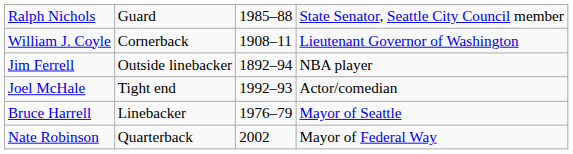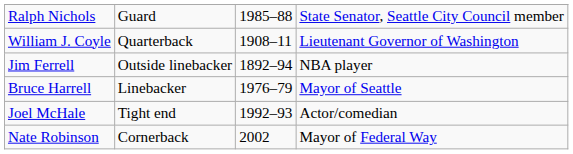 <table class="wikitable">
 <tr>
 </tr>
 <tr>
 <td><a href='#'>Ralph Nichols</a></td>
 <td>Guard</td>
 <td>1985–88</td>
 <td><a href='#'>State Senator</a>, <a href='#'>Seattle City Council</a> member</td>
 </tr>
 <tr>
 <td><a href='#'>William J. Coyle</a></td>
-<td>Cornerback</td>
+<td>Quarterback</td>
 <td>1908–11</td>
 <td><a href='#'>Lieutenant Governor of Washington</a></td>
 </tr>
 <tr>
 <td><a href='#'>Jim Ferrell</a></td>
 <td>Outside linebacker</td>
 <td>1892–94</td>
 <td>NBA player</td>
 </tr>
 <tr>
+<td><a href='#'>Bruce Harrell</a></td>
+<td>Linebacker</td>
+<td>1976–79</td>
+<td><a href='#'>Mayor of Seattle</a></td>
+</tr>
+<tr>
 <td><a href='#'>Joel McHale</a></td>
 <td>Tight end</td>
 <td>1992–93</td>
 <td>Actor/comedian</td>
 </tr>
 <tr>
-<td><a href='#'>Bruce Harrell</a></td>
-<td>Linebacker</td>
-<td>1976–79</td>
-<td><a href='#'>Mayor of Seattle</a></td>
-</tr>
-<tr>
 <td><a href='#'>Nate Robinson</a></td>
-<td>Quarterback</td>
+<td>Cornerback</td>
 <td>2002</td>
 <td>Mayor of <a href='#'>Federal Way</a></td>
 </tr>
 </table>
